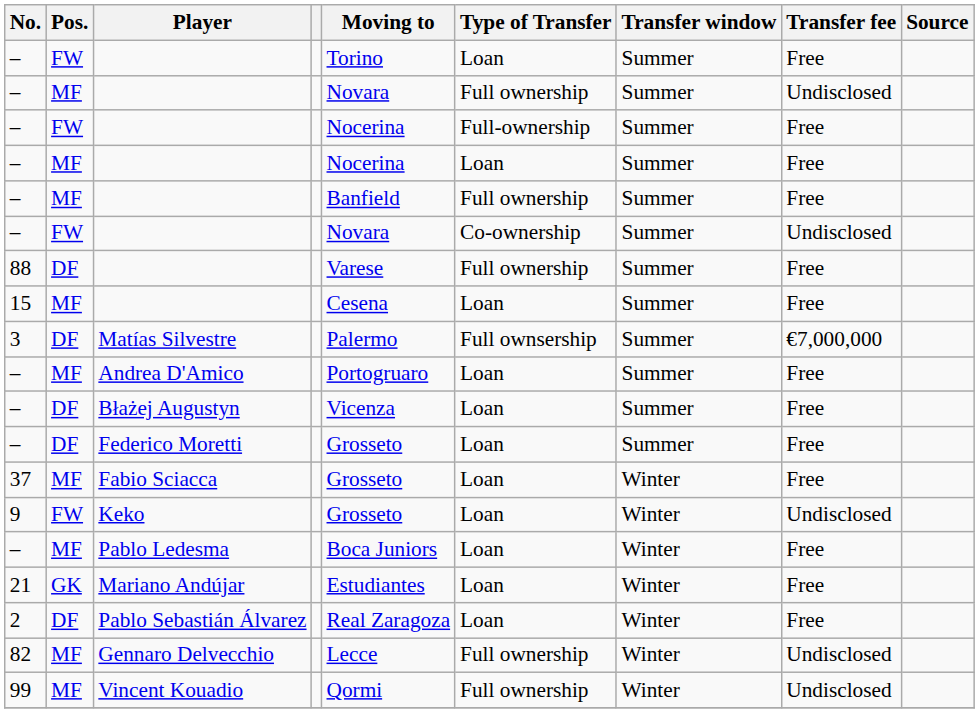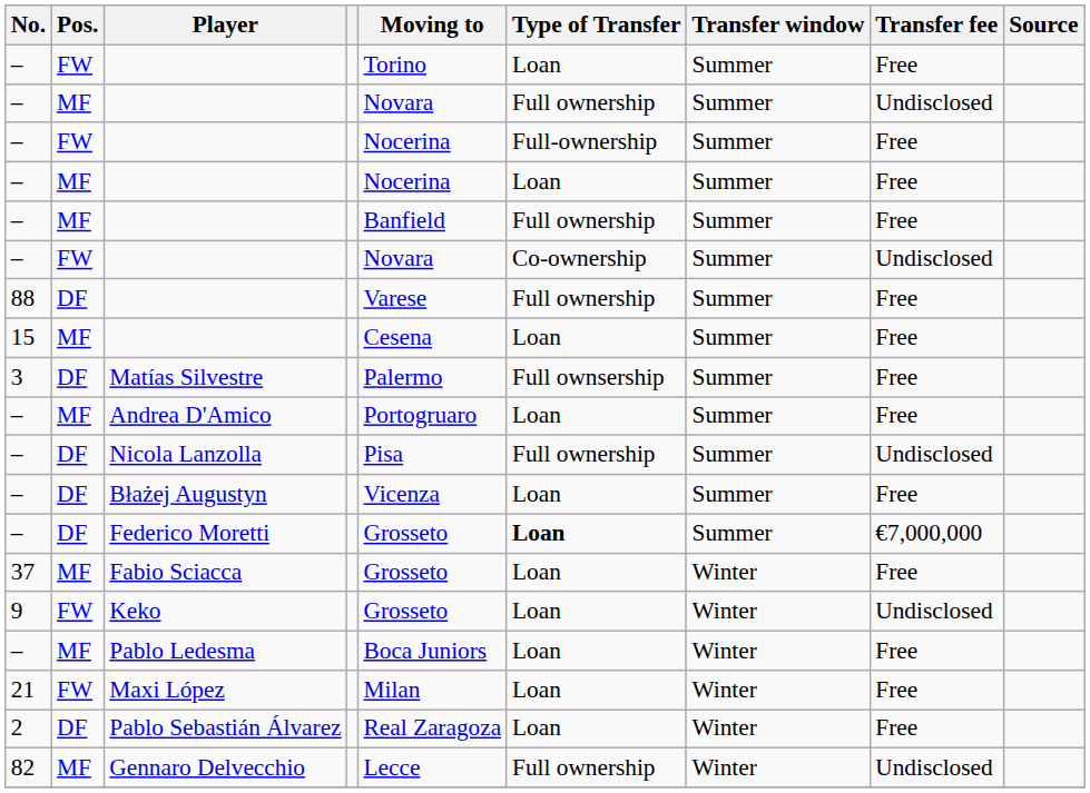 <table class="wikitable sortable" class="wikitable sortable" style="font-size:90%;">
 <tr>
 <th>No.</th>
 <th>Pos.</th>
 <th>Player</th>
 <th></th>
 <th>Moving to</th>
 <th>Type of Transfer</th>
 <th>Transfer window</th>
 <th>Transfer fee</th>
 <th>Source</th>
 </tr>
 <tr>
 <td>–</td>
 <td><a href='#'>FW</a></td>
 <td> </td>
 <td></td>
 <td> <a href='#'>Torino</a></td>
 <td>Loan</td>
 <td>Summer</td>
 <td>Free</td>
 <td></td>
 </tr>
 <tr>
 <td>–</td>
 <td><a href='#'>MF</a></td>
 <td> </td>
 <td></td>
 <td> <a href='#'>Novara</a></td>
 <td>Full ownership</td>
 <td>Summer</td>
 <td>Undisclosed</td>
 <td></td>
 </tr>
 <tr>
 <td>–</td>
 <td><a href='#'>FW</a></td>
 <td> </td>
 <td></td>
 <td> <a href='#'>Nocerina</a></td>
 <td>Full-ownership</td>
 <td>Summer</td>
 <td>Free</td>
 <td></td>
 </tr>
 <tr>
 <td>–</td>
 <td><a href='#'>MF</a></td>
 <td> </td>
 <td></td>
 <td> <a href='#'>Nocerina</a></td>
 <td>Loan</td>
 <td>Summer</td>
 <td>Free</td>
 <td></td>
 </tr>
 <tr>
 <td>–</td>
 <td><a href='#'>MF</a></td>
 <td> </td>
 <td></td>
 <td> <a href='#'>Banfield</a></td>
 <td>Full ownership</td>
 <td>Summer</td>
 <td>Free</td>
 <td></td>
 </tr>
 <tr>
 <td>–</td>
 <td><a href='#'>FW</a></td>
 <td> </td>
 <td></td>
 <td> <a href='#'>Novara</a></td>
 <td>Co-ownership</td>
 <td>Summer</td>
 <td>Undisclosed</td>
 <td></td>
 </tr>
 <tr>
 <td>88</td>
 <td><a href='#'>DF</a></td>
 <td> </td>
 <td></td>
 <td> <a href='#'>Varese</a></td>
 <td>Full ownership</td>
 <td>Summer</td>
 <td>Free</td>
 <td></td>
 </tr>
 <tr>
 <td>15</td>
 <td><a href='#'>MF</a></td>
 <td> </td>
 <td></td>
 <td> <a href='#'>Cesena</a></td>
 <td>Loan</td>
 <td>Summer</td>
 <td>Free</td>
 <td></td>
 </tr>
 <tr>
 <td>3</td>
 <td><a href='#'>DF</a></td>
 <td> <a href='#'>Matías Silvestre</a></td>
 <td></td>
 <td> <a href='#'>Palermo</a></td>
 <td>Full ownsership</td>
 <td>Summer</td>
-<td>€7,000,000</td>
+<td>Free</td>
 <td></td>
 </tr>
 <tr>
 <td>–</td>
 <td><a href='#'>MF</a></td>
 <td> <a href='#'>Andrea D'Amico</a></td>
 <td></td>
 <td> <a href='#'>Portogruaro</a></td>
 <td>Loan</td>
 <td>Summer</td>
 <td>Free</td>
+<td></td>
+</tr>
+<tr>
+<td>–</td>
+<td><a href='#'>DF</a></td>
+<td> <a href='#'>Nicola Lanzolla</a></td>
+<td></td>
+<td> <a href='#'>Pisa</a></td>
+<td>Full ownership</td>
+<td>Summer</td>
+<td>Undisclosed</td>
 <td></td>
 </tr>
 <tr>
 <td>–</td>
 <td><a href='#'>DF</a></td>
 <td> <a href='#'>Błażej Augustyn</a></td>
 <td></td>
 <td> <a href='#'>Vicenza</a></td>
 <td>Loan</td>
 <td>Summer</td>
 <td>Free</td>
 <td></td>
 </tr>
 <tr>
 <td>–</td>
 <td><a href='#'>DF</a></td>
 <td> <a href='#'>Federico Moretti</a></td>
 <td></td>
 <td> <a href='#'>Grosseto</a></td>
-<td>Loan</td>
+<td><strong>Loan</strong></td>
 <td>Summer</td>
-<td>Free</td>
+<td>€7,000,000</td>
 <td></td>
 </tr>
 <tr>
 <td>37</td>
 <td><a href='#'>MF</a></td>
 <td> <a href='#'>Fabio Sciacca</a></td>
 <td></td>
 <td> <a href='#'>Grosseto</a></td>
 <td>Loan</td>
 <td>Winter</td>
 <td>Free</td>
 <td></td>
 </tr>
 <tr>
 <td>9</td>
 <td><a href='#'>FW</a></td>
 <td> <a href='#'>Keko</a></td>
 <td></td>
 <td> <a href='#'>Grosseto</a></td>
 <td>Loan</td>
 <td>Winter</td>
 <td>Undisclosed</td>
 <td></td>
 </tr>
 <tr>
 <td>–</td>
 <td><a href='#'>MF</a></td>
 <td> <a href='#'>Pablo Ledesma</a></td>
 <td></td>
 <td> <a href='#'>Boca Juniors</a></td>
 <td>Loan</td>
 <td>Winter</td>
 <td>Free</td>
 <td></td>
 </tr>
 <tr>
 <td>21</td>
-<td><a href='#'>GK</a></td>
-<td> <a href='#'>Mariano Andújar</a></td>
+<td><a href='#'>FW</a></td>
+<td> <a href='#'>Maxi López</a></td>
 <td></td>
-<td> <a href='#'>Estudiantes</a></td>
+<td> <a href='#'>Milan</a></td>
 <td>Loan</td>
 <td>Winter</td>
 <td>Free</td>
 <td></td>
 </tr>
 <tr>
 <td>2</td>
 <td><a href='#'>DF</a></td>
 <td> <a href='#'>Pablo Sebastián Álvarez</a></td>
 <td></td>
 <td> <a href='#'>Real Zaragoza</a></td>
 <td>Loan</td>
 <td>Winter</td>
 <td>Free</td>
 <td></td>
 </tr>
 <tr>
 <td>82</td>
 <td><a href='#'>MF</a></td>
 <td> <a href='#'>Gennaro Delvecchio</a></td>
 <td></td>
 <td> <a href='#'>Lecce</a></td>
 <td>Full ownership</td>
 <td>Winter</td>
 <td>Undisclosed</td>
 <td></td>
 </tr>
 <tr>
-<td>99</td>
-<td><a href='#'>MF</a></td>
-<td> <a href='#'>Vincent Kouadio</a></td>
-<td></td>
-<td> <a href='#'>Qormi</a></td>
-<td>Full ownership</td>
-<td>Winter</td>
-<td>Undisclosed</td>
-<td></td>
-</tr>
-<tr>
 </tr>
 </table>
